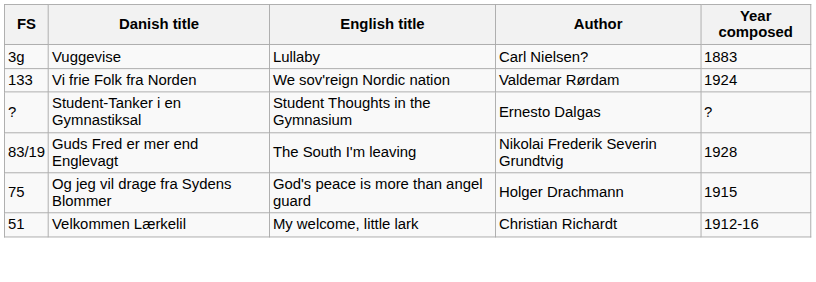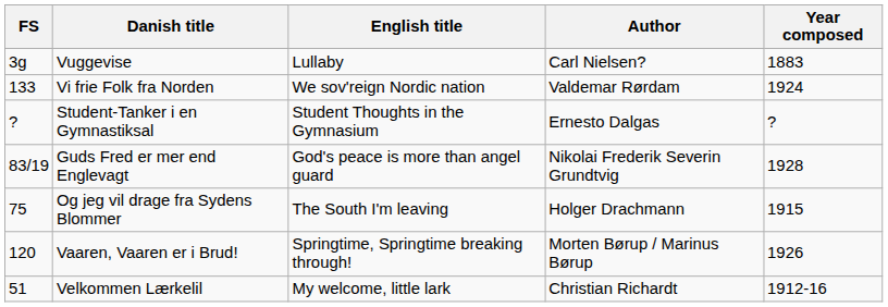 <table class="wikitable center">
 <tr>
 <th>FS</th>
 <th>Danish title</th>
 <th>English title</th>
 <th>Author</th>
 <th>Year composed</th>
 </tr>
 <tr>
 <td>3g</td>
 <td>Vuggevise</td>
 <td>Lullaby</td>
 <td>Carl Nielsen?</td>
 <td>1883</td>
 </tr>
 <tr>
 <td>133</td>
 <td>Vi frie Folk fra Norden</td>
 <td>We sov'reign Nordic nation</td>
 <td>Valdemar Rørdam</td>
 <td>1924</td>
 </tr>
 <tr>
 <td>?</td>
 <td>Student-Tanker i en Gymnastiksal</td>
 <td>Student Thoughts in the Gymnasium</td>
 <td>Ernesto Dalgas</td>
 <td>?</td>
 </tr>
 <tr>
 <td>83/19</td>
 <td>Guds Fred er mer end Englevagt</td>
-<td>The South I'm leaving</td>
+<td>God's peace is more than angel guard</td>
 <td>Nikolai Frederik Severin Grundtvig</td>
 <td>1928</td>
 </tr>
 <tr>
 <td>75</td>
 <td>Og jeg vil drage fra Sydens Blommer</td>
-<td>God's peace is more than angel guard</td>
+<td>The South I'm leaving</td>
 <td>Holger Drachmann</td>
 <td>1915</td>
+</tr>
+<tr>
+<td>120</td>
+<td>Vaaren, Vaaren er i Brud!</td>
+<td>Springtime, Springtime breaking through!</td>
+<td>Morten Børup / Marinus Børup</td>
+<td>1926</td>
 </tr>
 <tr>
 <td>51</td>
 <td>Velkommen Lærkelil</td>
 <td>My welcome, little lark</td>
 <td>Christian Richardt</td>
 <td>1912-16</td>
 </tr>
 </table>
